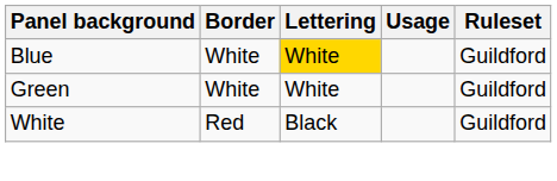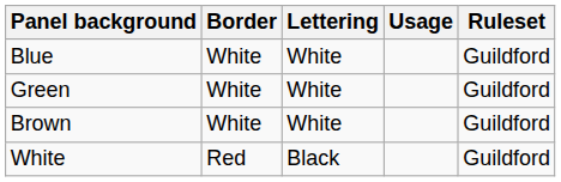 <table class="wikitable">
 <tr>
 <th scope="col">Panel background</th>
 <th scope="col">Border</th>
 <th scope="col">Lettering</th>
 <th scope="col">Usage</th>
 <th scope="col">Ruleset</th>
 </tr>
 <tr>
 <td>Blue</td>
 <td>White</td>
-<td style="background: gold;">White</td>
+<td>White</td>
 <td></td>
 <td>Guildford</td>
 </tr>
 <tr>
 <td>Green</td>
+<td>White</td>
+<td>White</td>
+<td></td>
+<td>Guildford</td>
+</tr>
+<tr>
+<td>Brown</td>
 <td>White</td>
 <td>White</td>
 <td></td>
 <td>Guildford</td>
 </tr>
 <tr>
 <td>White</td>
 <td>Red</td>
 <td>Black</td>
 <td></td>
 <td>Guildford</td>
 </tr>
 </table>
